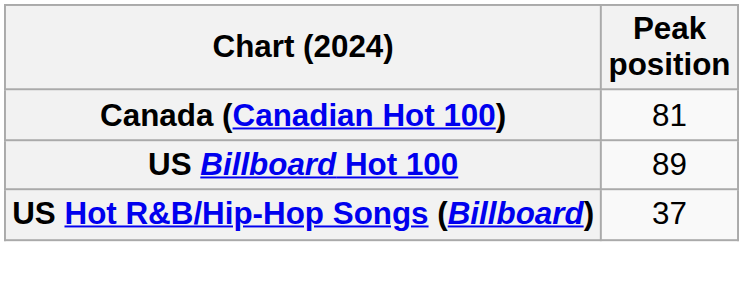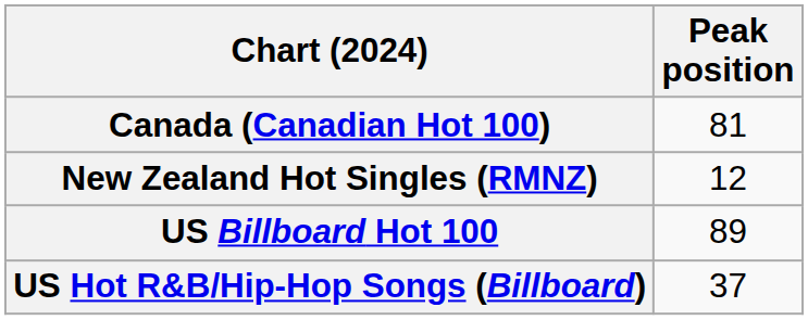 <table class="wikitable sortable plainrowheaders" style="text-align:center">
 <tr>
 <th scope="col">Chart (2024)</th>
 <th scope="col">Peak<br>position</th>
 </tr>
 <tr>
 <th scope="row">Canada (<a href='#'>Canadian Hot 100</a>)</th>
 <td>81</td>
 </tr>
 <tr>
+<th scope="row">New Zealand Hot Singles (<a href='#'>RMNZ</a>)</th>
+<td>12</td>
+</tr>
+<tr>
 <th scope="row">US <a href='#'><em>Billboard</em> Hot 100</a></th>
 <td>89</td>
 </tr>
 <tr>
 <th scope="row">US <a href='#'>Hot R&B/Hip-Hop Songs</a> (<em><a href='#'>Billboard</a></em>)</th>
 <td>37</td>
 </tr>
 </table>
